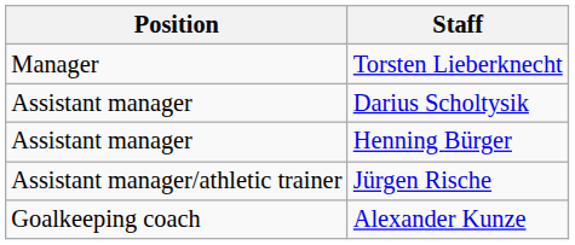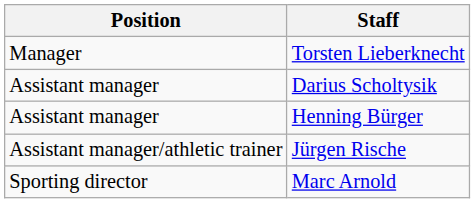 <table class="wikitable">
 <tr>
 <th>Position</th>
 <th>Staff</th>
 </tr>
 <tr>
 <td>Manager</td>
 <td><a href='#'>Torsten Lieberknecht</a></td>
 </tr>
 <tr>
 <td>Assistant manager</td>
 <td><a href='#'>Darius Scholtysik</a></td>
 </tr>
 <tr>
 <td>Assistant manager</td>
 <td><a href='#'>Henning Bürger</a></td>
 </tr>
 <tr>
 <td>Assistant manager/athletic trainer</td>
 <td><a href='#'>Jürgen Rische</a></td>
 </tr>
 <tr>
-<td>Goalkeeping coach</td>
-<td><a href='#'>Alexander Kunze</a></td>
+<td>Sporting director</td>
+<td><a href='#'>Marc Arnold</a></td>
 </tr>
 </table>
